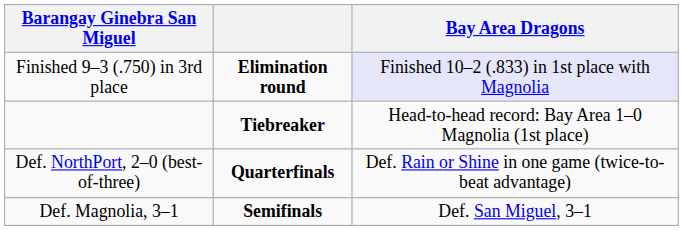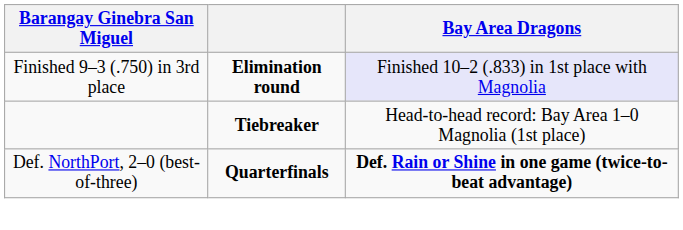 <table class=wikitable style="text-align:center">
 <tr>
 <th><a href='#'>Barangay Ginebra San Miguel</a></th>
 <th></th>
 <th><a href='#'>Bay Area Dragons</a></th>
 </tr>
 <tr>
 <td>Finished 9–3 (.750) in 3rd place</td>
 <td><strong>Elimination round</strong></td>
 <td style="background: lavender;">Finished 10–2 (.833) in 1st place with <a href='#'>Magnolia</a></td>
 </tr>
 <tr>
 <td></td>
 <td><strong>Tiebreaker</strong></td>
 <td>Head-to-head record: Bay Area 1–0 Magnolia (1st place)</td>
 </tr>
 <tr>
 <td>Def. <a href='#'>NorthPort</a>, 2–0 (best-of-three)</td>
 <td><strong>Quarterfinals</strong></td>
-<td>Def. <a href='#'>Rain or Shine</a> in one game (twice-to-beat advantage)</td>
-</tr>
-<tr>
-<td>Def. Magnolia, 3–1</td>
-<td><strong>Semifinals</strong></td>
-<td>Def. <a href='#'>San Miguel</a>, 3–1</td>
+<td><strong>Def. <a href='#'>Rain or Shine</a> in one game (twice-to-beat advantage)</strong></td>
 </tr>
 </table>
